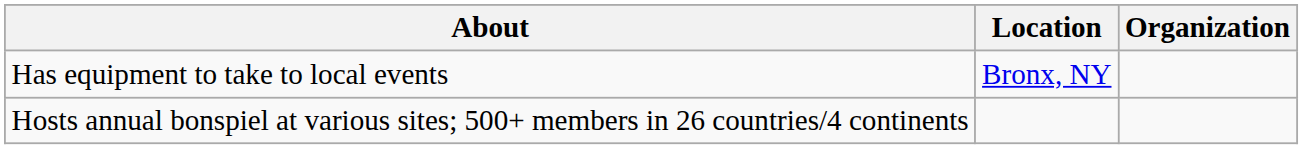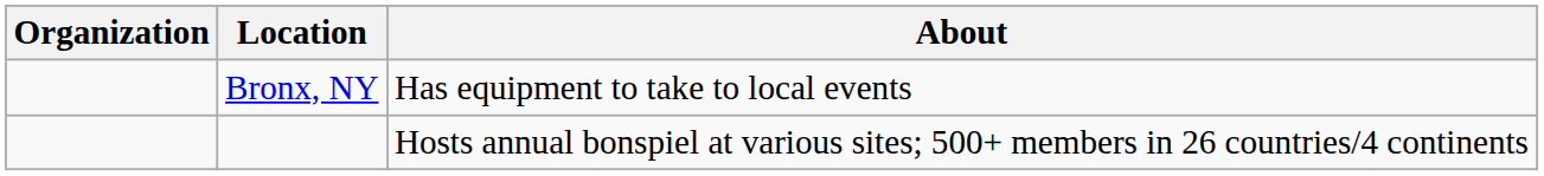 <table class="wikitable">
 <tr>
+<th scope="col">Organization</th>
+<th scope="col">Location</th>
 <th scope="col">About<br></th>
-<th scope="col">Location</th>
-<th scope="col">Organization</th>
 </tr>
 <tr valign="top">
+<td></td>
+<td><a href='#'>Bronx, NY</a></td>
 <td>Has equipment to take to local events<br></td>
-<td><a href='#'>Bronx, NY</a></td>
-<td></td>
 </tr>
 <tr valign="top">
-<td>Hosts annual bonspiel at various sites; 500+ members in 26 countries/4 continents</td>
 <td></td>
 <td></td>
+<td>Hosts annual bonspiel at various sites; 500+ members in 26 countries/4 continents</td>
 </tr>
 </table>
